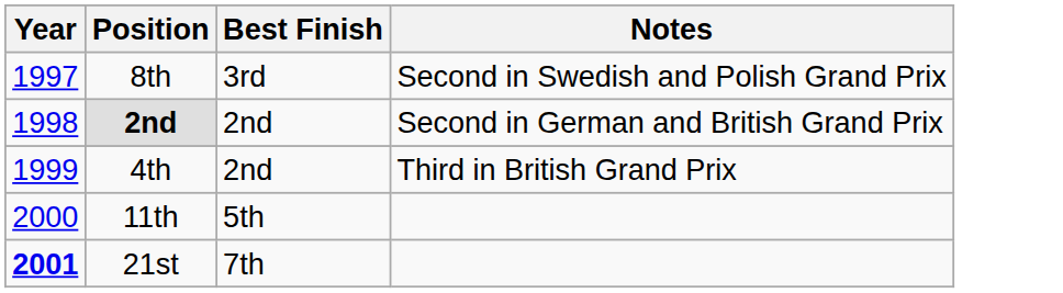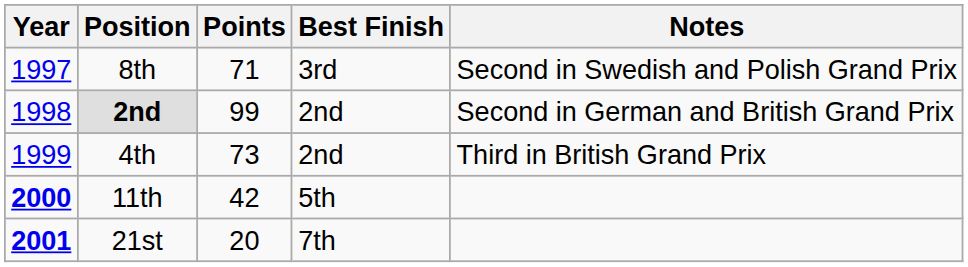 <table class="wikitable"   style="font-size: 95%;">
 <tr>
 <th>Year</th>
 <th>Position</th>
+<th>Points</th>
 <th>Best Finish</th>
 <th>Notes</th>
 </tr>
 <tr>
 <td><a href='#'>1997</a></td>
 <td align="center">8th</td>
+<td align="center">71</td>
 <td>3rd</td>
 <td>Second in Swedish and Polish Grand Prix</td>
 </tr>
 <tr>
 <td><a href='#'>1998</a></td>
 <td align="center" style="background:#dfdfdf;"><strong>2nd</strong></td>
+<td align="center">99</td>
 <td>2nd</td>
 <td>Second in German and British Grand Prix</td>
 </tr>
 <tr>
 <td><a href='#'>1999</a></td>
 <td align="center">4th</td>
+<td align="center">73</td>
 <td>2nd</td>
 <td>Third in British Grand Prix</td>
 </tr>
 <tr>
-<td><a href='#'>2000</a></td>
+<td><strong><a href='#'>2000</a></strong></td>
 <td align="center">11th</td>
+<td align="center">42</td>
 <td>5th</td>
 <td></td>
 </tr>
 <tr>
 <td><strong><a href='#'>2001</a></strong></td>
 <td align="center">21st</td>
+<td align="center">20</td>
 <td>7th</td>
 <td></td>
 </tr>
 </table>
